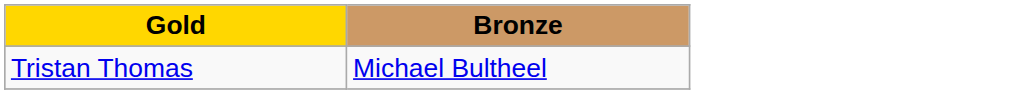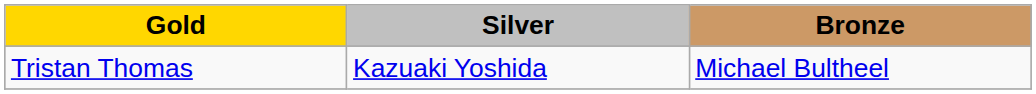 <table class="wikitable" style="text-align:left">
 <tr align="center">
 <td width=200 bgcolor=gold><strong>Gold</strong></td>
+<td width=200 bgcolor=silver><strong>Silver</strong></td>
 <td width=200 bgcolor=CC9966><strong>Bronze</strong></td>
 </tr>
 <tr>
 <td><a href='#'>Tristan Thomas</a><br><em></em></td>
+<td><a href='#'>Kazuaki Yoshida</a><br><em></em></td>
 <td><a href='#'>Michael Bultheel</a><br><em></em></td>
 </tr>
 </table>
